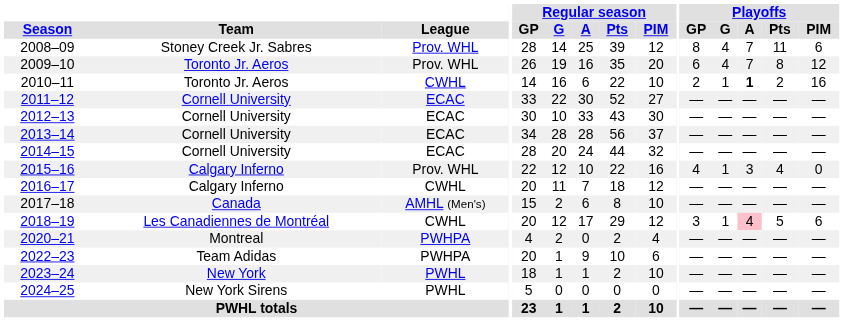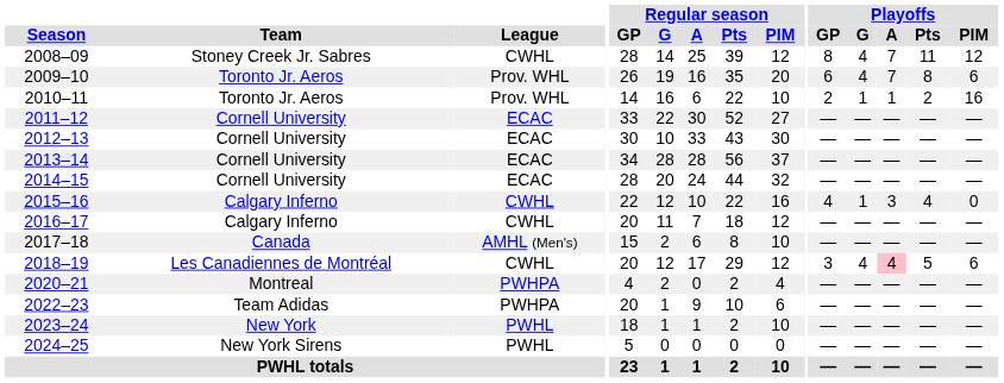 <table border="0" cellpadding="1" cellspacing="0" style="text-align:center; width:60em;">
 <tr bgcolor="#e0e0e0">
 <th colspan="3" bgcolor="#ffffff"></th>
 <th rowspan="94" bgcolor="#ffffff"></th>
 <th colspan="5"><a href='#'>Regular season</a></th>
 <th rowspan="94" bgcolor="#ffffff"></th>
 <th colspan="5"><a href='#'>Playoffs</a></th>
 </tr>
 <tr bgcolor="#e0e0e0">
 <th><a href='#'>Season</a></th>
 <th>Team</th>
 <th>League</th>
 <th>GP</th>
 <th><a href='#'>G</a></th>
 <th><a href='#'>A</a></th>
 <th><a href='#'>Pts</a></th>
 <th><a href='#'>PIM</a></th>
 <th>GP</th>
 <th>G</th>
 <th>A</th>
 <th>Pts</th>
 <th>PIM</th>
 </tr>
 <tr>
 <td>2008–09</td>
 <td>Stoney Creek Jr. Sabres</td>
-<td><a href='#'>Prov. WHL</a></td>
+<td>CWHL</td>
 <td>28</td>
 <td>14</td>
 <td>25</td>
 <td>39</td>
 <td>12</td>
 <td>8</td>
 <td>4</td>
 <td>7</td>
 <td>11</td>
-<td>6</td>
+<td>12</td>
 </tr>
 <tr bgcolor="f0f0f0">
 <td>2009–10</td>
 <td><a href='#'>Toronto Jr. Aeros</a></td>
 <td>Prov. WHL</td>
 <td>26</td>
 <td>19</td>
 <td>16</td>
 <td>35</td>
 <td>20</td>
 <td>6</td>
 <td>4</td>
 <td>7</td>
 <td>8</td>
-<td>12</td>
+<td>6</td>
 </tr>
 <tr>
 <td>2010–11</td>
 <td>Toronto Jr. Aeros</td>
-<td><a href='#'>CWHL</a></td>
+<td>Prov. WHL</td>
 <td>14</td>
 <td>16</td>
 <td>6</td>
 <td>22</td>
 <td>10</td>
 <td>2</td>
 <td>1</td>
-<td><strong>1</strong></td>
+<td>1</td>
 <td>2</td>
 <td>16</td>
 </tr>
 <tr bgcolor="f0f0f0">
 <td><a href='#'>2011–12</a></td>
 <td><a href='#'>Cornell University</a></td>
 <td><a href='#'>ECAC</a></td>
 <td>33</td>
 <td>22</td>
 <td>30</td>
 <td>52</td>
 <td>27</td>
 <td>—</td>
 <td>—</td>
 <td>—</td>
 <td>—</td>
 <td>—</td>
 </tr>
 <tr>
 <td><a href='#'>2012–13</a></td>
 <td>Cornell University</td>
 <td>ECAC</td>
 <td>30</td>
 <td>10</td>
 <td>33</td>
 <td>43</td>
 <td>30</td>
 <td>—</td>
 <td>—</td>
 <td>—</td>
 <td>—</td>
 <td>—</td>
 </tr>
 <tr bgcolor="f0f0f0">
 <td><a href='#'>2013–14</a></td>
 <td>Cornell University</td>
 <td>ECAC</td>
 <td>34</td>
 <td>28</td>
 <td>28</td>
 <td>56</td>
 <td>37</td>
 <td>—</td>
 <td>—</td>
 <td>—</td>
 <td>—</td>
 <td>—</td>
 </tr>
 <tr>
 <td><a href='#'>2014–15</a></td>
 <td>Cornell University</td>
 <td>ECAC</td>
 <td>28</td>
 <td>20</td>
 <td>24</td>
 <td>44</td>
 <td>32</td>
 <td>—</td>
 <td>—</td>
 <td>—</td>
 <td>—</td>
 <td>—</td>
 </tr>
 <tr bgcolor="f0f0f0">
 <td><a href='#'>2015–16</a></td>
 <td><a href='#'>Calgary Inferno</a></td>
-<td>Prov. WHL</td>
+<td><a href='#'>CWHL</a></td>
 <td>22</td>
 <td>12</td>
 <td>10</td>
 <td>22</td>
 <td>16</td>
 <td>4</td>
 <td>1</td>
 <td>3</td>
 <td>4</td>
 <td>0</td>
 </tr>
 <tr>
 <td><a href='#'>2016–17</a></td>
 <td>Calgary Inferno</td>
 <td>CWHL</td>
 <td>20</td>
 <td>11</td>
 <td>7</td>
 <td>18</td>
 <td>12</td>
 <td>—</td>
 <td>—</td>
 <td>—</td>
 <td>—</td>
 <td>—</td>
 </tr>
 <tr bgcolor="f0f0f0">
 <td>2017–18</td>
 <td><a href='#'>Canada</a></td>
 <td><a href='#'>AMHL</a> <small> (Men's) </small></td>
 <td>15</td>
 <td>2</td>
 <td>6</td>
 <td>8</td>
 <td>10</td>
 <td>—</td>
 <td>—</td>
 <td>—</td>
 <td>—</td>
 <td>—</td>
 </tr>
 <tr>
 <td><a href='#'>2018–19</a></td>
 <td><a href='#'>Les Canadiennes de Montréal</a></td>
 <td>CWHL</td>
 <td>20</td>
 <td>12</td>
 <td>17</td>
 <td>29</td>
 <td>12</td>
 <td>3</td>
-<td>1</td>
+<td>4</td>
 <td style="background: pink;">4</td>
 <td>5</td>
 <td>6</td>
 </tr>
 <tr bgcolor="f0f0f0">
 <td><a href='#'>2020–21</a></td>
 <td>Montreal</td>
 <td><a href='#'>PWHPA</a></td>
 <td>4</td>
 <td>2</td>
 <td>0</td>
 <td>2</td>
 <td>4</td>
 <td>—</td>
 <td>—</td>
 <td>—</td>
 <td>—</td>
 <td>—</td>
 </tr>
 <tr>
 <td><a href='#'>2022–23</a></td>
 <td>Team Adidas</td>
 <td>PWHPA</td>
 <td>20</td>
 <td>1</td>
 <td>9</td>
 <td>10</td>
 <td>6</td>
 <td>—</td>
 <td>—</td>
 <td>—</td>
 <td>—</td>
 <td>—</td>
 </tr>
 <tr bgcolor="f0f0f0">
 <td><a href='#'>2023–24</a></td>
 <td><a href='#'>New York</a></td>
 <td><a href='#'>PWHL</a></td>
 <td>18</td>
 <td>1</td>
 <td>1</td>
 <td>2</td>
 <td>10</td>
 <td>—</td>
 <td>—</td>
 <td>—</td>
 <td>—</td>
 <td>—</td>
 </tr>
 <tr>
 <td><a href='#'>2024–25</a></td>
 <td>New York Sirens</td>
 <td>PWHL</td>
 <td>5</td>
 <td>0</td>
 <td>0</td>
 <td>0</td>
 <td>0</td>
 <td>—</td>
 <td>—</td>
 <td>—</td>
 <td>—</td>
 <td>—</td>
 </tr>
 <tr bgcolor="#e0e0e0">
 <th colspan="3">PWHL totals</th>
 <th>23</th>
 <th>1</th>
 <th>1</th>
 <th>2</th>
 <th>10</th>
 <th>—</th>
 <th>—</th>
 <th>—</th>
 <th>—</th>
 <th>—</th>
 </tr>
 </table>
